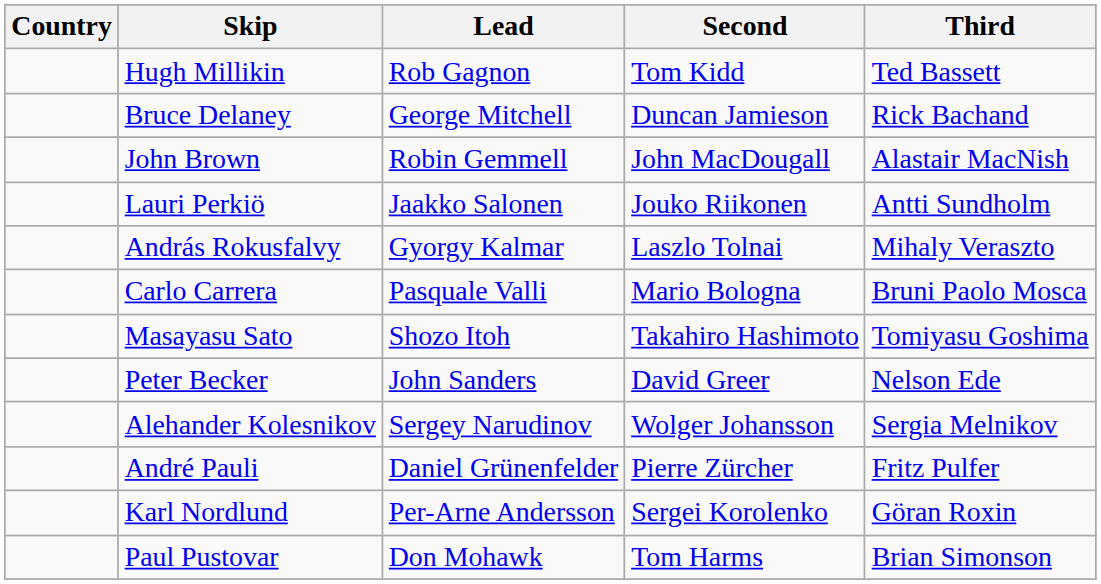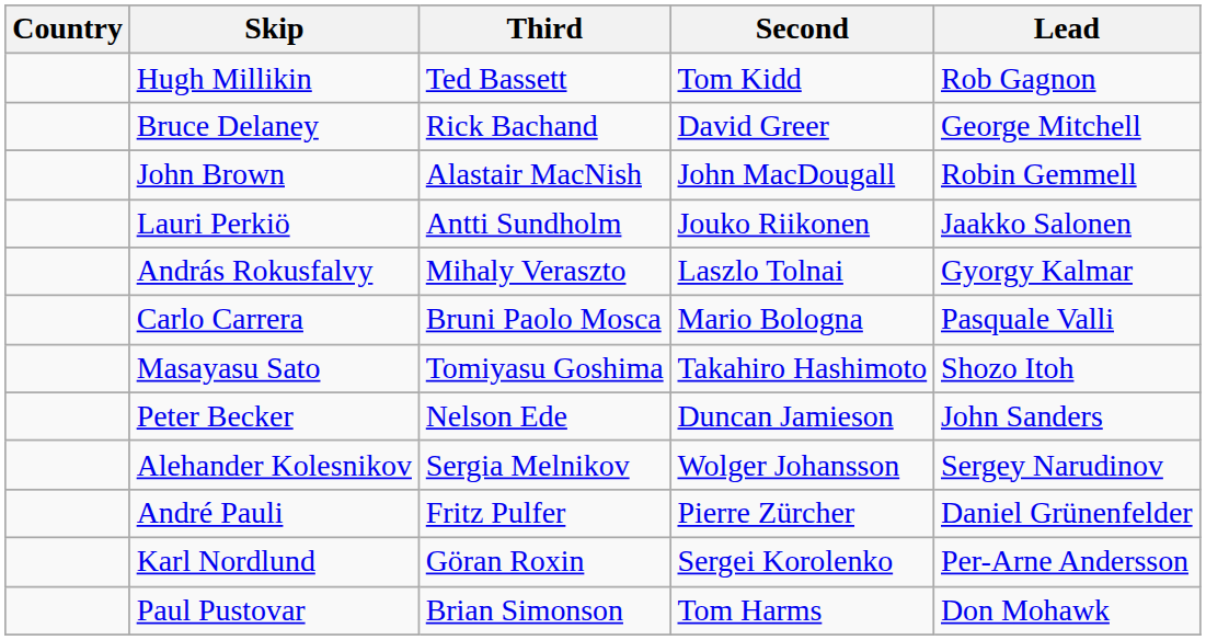 <table class="wikitable">
 <tr>
 <th>Country</th>
 <th>Skip</th>
+<th>Third</th>
+<th>Second</th>
 <th>Lead</th>
-<th>Second</th>
-<th>Third</th>
 </tr>
 <tr>
 <td></td>
 <td><a href='#'>Hugh Millikin</a></td>
+<td><a href='#'>Ted Bassett</a></td>
+<td><a href='#'>Tom Kidd</a></td>
 <td><a href='#'>Rob Gagnon</a></td>
-<td><a href='#'>Tom Kidd</a></td>
-<td><a href='#'>Ted Bassett</a></td>
 </tr>
 <tr>
 <td></td>
 <td><a href='#'>Bruce Delaney</a></td>
+<td><a href='#'>Rick Bachand</a></td>
+<td><a href='#'>David Greer</a></td>
 <td><a href='#'>George Mitchell</a></td>
-<td><a href='#'>Duncan Jamieson</a></td>
-<td><a href='#'>Rick Bachand</a></td>
 </tr>
 <tr>
 <td></td>
 <td><a href='#'>John Brown</a></td>
+<td><a href='#'>Alastair MacNish</a></td>
+<td><a href='#'>John MacDougall</a></td>
 <td><a href='#'>Robin Gemmell</a></td>
-<td><a href='#'>John MacDougall</a></td>
-<td><a href='#'>Alastair MacNish</a></td>
 </tr>
 <tr>
 <td></td>
 <td><a href='#'>Lauri Perkiö</a></td>
+<td><a href='#'>Antti Sundholm</a></td>
+<td><a href='#'>Jouko Riikonen</a></td>
 <td><a href='#'>Jaakko Salonen</a></td>
-<td><a href='#'>Jouko Riikonen</a></td>
-<td><a href='#'>Antti Sundholm</a></td>
 </tr>
 <tr>
 <td></td>
 <td><a href='#'>András Rokusfalvy</a></td>
+<td><a href='#'>Mihaly Veraszto</a></td>
+<td><a href='#'>Laszlo Tolnai</a></td>
 <td><a href='#'>Gyorgy Kalmar</a></td>
-<td><a href='#'>Laszlo Tolnai</a></td>
-<td><a href='#'>Mihaly Veraszto</a></td>
 </tr>
 <tr>
 <td></td>
 <td><a href='#'>Carlo Carrera</a></td>
+<td><a href='#'>Bruni Paolo Mosca</a></td>
+<td><a href='#'>Mario Bologna</a></td>
 <td><a href='#'>Pasquale Valli</a></td>
-<td><a href='#'>Mario Bologna</a></td>
-<td><a href='#'>Bruni Paolo Mosca</a></td>
 </tr>
 <tr>
 <td></td>
 <td><a href='#'>Masayasu Sato</a></td>
+<td><a href='#'>Tomiyasu Goshima</a></td>
+<td><a href='#'>Takahiro Hashimoto</a></td>
 <td><a href='#'>Shozo Itoh</a></td>
-<td><a href='#'>Takahiro Hashimoto</a></td>
-<td><a href='#'>Tomiyasu Goshima</a></td>
 </tr>
 <tr>
 <td></td>
 <td><a href='#'>Peter Becker</a></td>
+<td><a href='#'>Nelson Ede</a></td>
+<td><a href='#'>Duncan Jamieson</a></td>
 <td><a href='#'>John Sanders</a></td>
-<td><a href='#'>David Greer</a></td>
-<td><a href='#'>Nelson Ede</a></td>
 </tr>
 <tr>
 <td></td>
 <td><a href='#'>Alehander Kolesnikov</a></td>
+<td><a href='#'>Sergia Melnikov</a></td>
+<td><a href='#'>Wolger Johansson</a></td>
 <td><a href='#'>Sergey Narudinov</a></td>
-<td><a href='#'>Wolger Johansson</a></td>
-<td><a href='#'>Sergia Melnikov</a></td>
 </tr>
 <tr>
 <td></td>
 <td><a href='#'>André Pauli</a></td>
+<td><a href='#'>Fritz Pulfer</a></td>
+<td><a href='#'>Pierre Zürcher</a></td>
 <td><a href='#'>Daniel Grünenfelder</a></td>
-<td><a href='#'>Pierre Zürcher</a></td>
-<td><a href='#'>Fritz Pulfer</a></td>
 </tr>
 <tr>
 <td></td>
 <td><a href='#'>Karl Nordlund</a></td>
+<td><a href='#'>Göran Roxin</a></td>
+<td><a href='#'>Sergei Korolenko</a></td>
 <td><a href='#'>Per-Arne Andersson</a></td>
-<td><a href='#'>Sergei Korolenko</a></td>
-<td><a href='#'>Göran Roxin</a></td>
 </tr>
 <tr>
 <td></td>
 <td><a href='#'>Paul Pustovar</a></td>
+<td><a href='#'>Brian Simonson</a></td>
+<td><a href='#'>Tom Harms</a></td>
 <td><a href='#'>Don Mohawk</a></td>
-<td><a href='#'>Tom Harms</a></td>
-<td><a href='#'>Brian Simonson</a></td>
 </tr>
 </table>
